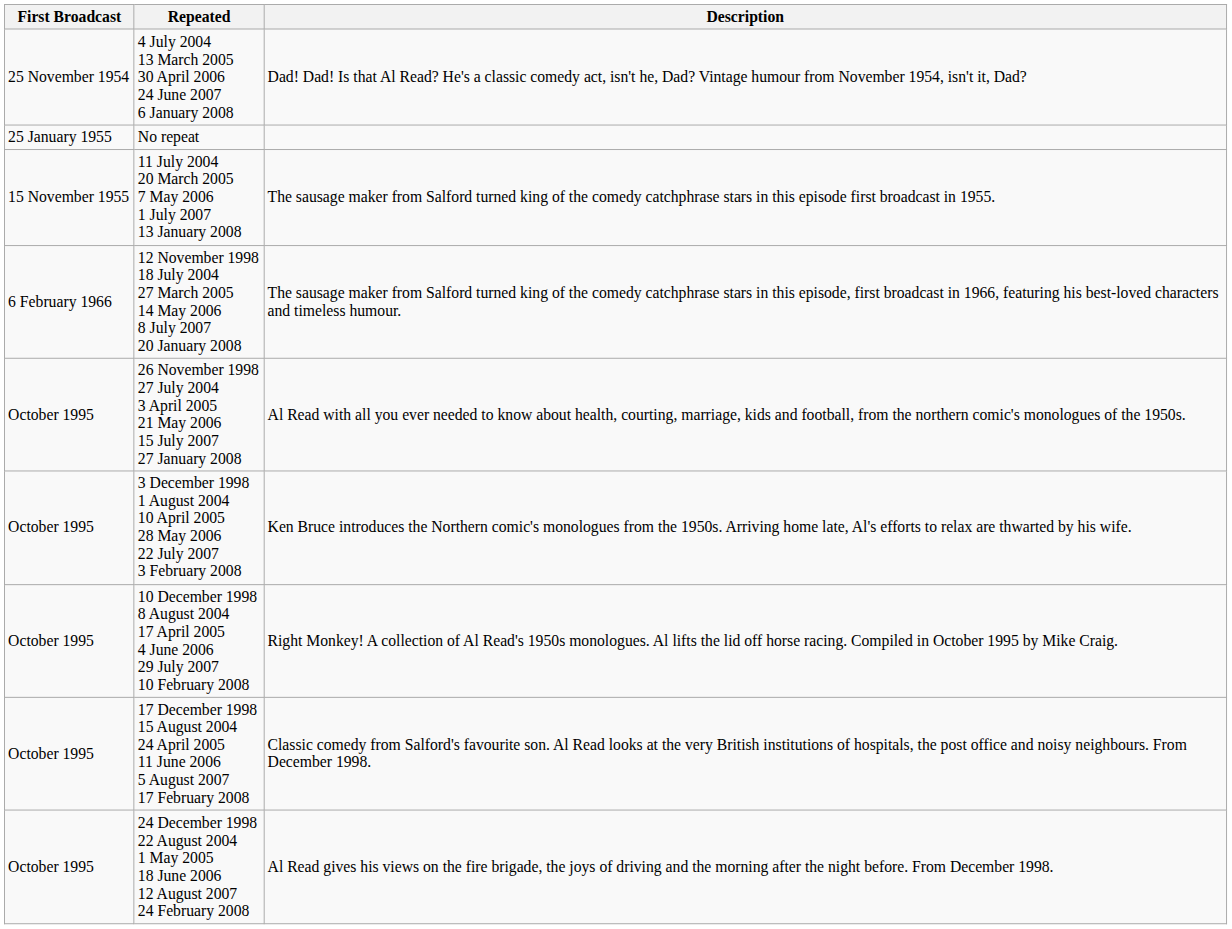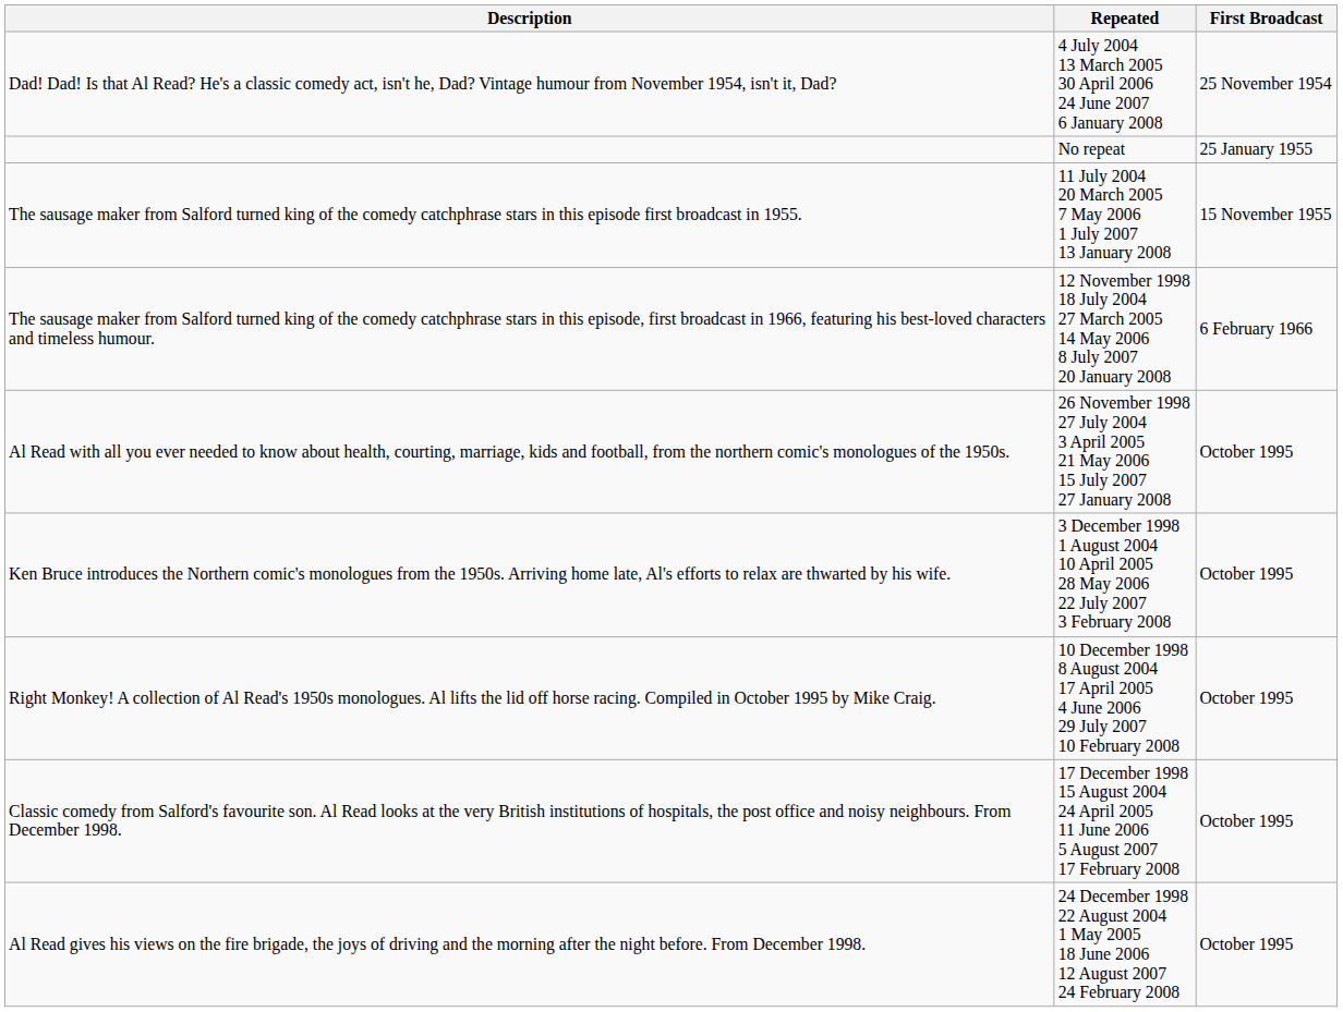 <table class="wikitable">
 <tr>
+<th>Description</th>
+<th width="125">Repeated</th>
 <th width="125">First Broadcast</th>
-<th width="125">Repeated</th>
-<th>Description</th>
 </tr>
 <tr>
+<td>Dad! Dad! Is that Al Read? He's a classic comedy act, isn't he, Dad? Vintage humour from November 1954, isn't it, Dad?</td>
+<td>4 July 2004<br>13 March 2005<br>30 April 2006<br>24 June 2007<br>6 January 2008</td>
 <td>25 November 1954</td>
-<td>4 July 2004<br>13 March 2005<br>30 April 2006<br>24 June 2007<br>6 January 2008</td>
-<td>Dad! Dad! Is that Al Read? He's a classic comedy act, isn't he, Dad? Vintage humour from November 1954, isn't it, Dad?</td>
 </tr>
 <tr>
+<td></td>
+<td>No repeat</td>
 <td>25 January 1955</td>
-<td>No repeat</td>
-<td></td>
 </tr>
 <tr>
+<td>The sausage maker from Salford turned king of the comedy catchphrase stars in this episode first broadcast in 1955.</td>
+<td>11 July 2004<br>20 March 2005<br>7 May 2006<br>1 July 2007<br>13 January 2008</td>
 <td>15 November 1955</td>
-<td>11 July 2004<br>20 March 2005<br>7 May 2006<br>1 July 2007<br>13 January 2008</td>
-<td>The sausage maker from Salford turned king of the comedy catchphrase stars in this episode first broadcast in 1955.</td>
 </tr>
 <tr>
+<td>The sausage maker from Salford turned king of the comedy catchphrase stars in this episode, first broadcast in 1966, featuring his best-loved characters and timeless humour.</td>
+<td>12 November 1998<br>18 July 2004<br>27 March 2005<br>14 May 2006<br>8 July 2007<br>20 January 2008</td>
 <td>6 February 1966</td>
-<td>12 November 1998<br>18 July 2004<br>27 March 2005<br>14 May 2006<br>8 July 2007<br>20 January 2008</td>
-<td>The sausage maker from Salford turned king of the comedy catchphrase stars in this episode, first broadcast in 1966, featuring his best-loved characters and timeless humour.</td>
 </tr>
 <tr>
+<td>Al Read with all you ever needed to know about health, courting, marriage, kids and football, from the northern comic's monologues of the 1950s.</td>
+<td>26 November 1998<br>27 July 2004<br>3 April 2005<br>21 May 2006<br>15 July 2007<br>27 January 2008</td>
 <td>October 1995</td>
-<td>26 November 1998<br>27 July 2004<br>3 April 2005<br>21 May 2006<br>15 July 2007<br>27 January 2008</td>
-<td>Al Read with all you ever needed to know about health, courting, marriage, kids and football, from the northern comic's monologues of the 1950s.</td>
 </tr>
 <tr>
+<td>Ken Bruce introduces the Northern comic's monologues from the 1950s. Arriving home late, Al's efforts to relax are thwarted by his wife.</td>
+<td>3 December 1998<br>1 August 2004<br>10 April 2005<br>28 May 2006<br>22 July 2007<br>3 February 2008</td>
 <td>October 1995</td>
-<td>3 December 1998<br>1 August 2004<br>10 April 2005<br>28 May 2006<br>22 July 2007<br>3 February 2008</td>
-<td>Ken Bruce introduces the Northern comic's monologues from the 1950s. Arriving home late, Al's efforts to relax are thwarted by his wife.</td>
 </tr>
 <tr>
+<td>Right Monkey! A collection of Al Read's 1950s monologues. Al lifts the lid off horse racing. Compiled in October 1995 by Mike Craig.<br></td>
+<td>10 December 1998<br>8 August 2004<br>17 April 2005<br>4 June 2006<br>29 July 2007<br>10 February 2008</td>
 <td>October 1995</td>
-<td>10 December 1998<br>8 August 2004<br>17 April 2005<br>4 June 2006<br>29 July 2007<br>10 February 2008</td>
-<td>Right Monkey! A collection of Al Read's 1950s monologues. Al lifts the lid off horse racing. Compiled in October 1995 by Mike Craig.<br></td>
 </tr>
 <tr>
+<td>Classic comedy from Salford's favourite son. Al Read looks at the very British institutions of hospitals, the post office and noisy neighbours. From December 1998.</td>
+<td>17 December 1998<br>15 August 2004<br>24 April 2005<br>11 June 2006<br>5 August 2007<br>17 February 2008</td>
 <td>October 1995</td>
-<td>17 December 1998<br>15 August 2004<br>24 April 2005<br>11 June 2006<br>5 August 2007<br>17 February 2008</td>
-<td>Classic comedy from Salford's favourite son. Al Read looks at the very British institutions of hospitals, the post office and noisy neighbours. From December 1998.</td>
 </tr>
 <tr>
+<td>Al Read gives his views on the fire brigade, the joys of driving and the morning after the night before. From December 1998.</td>
+<td>24 December 1998<br>22 August 2004<br>1 May 2005<br>18 June 2006<br>12 August 2007<br>24 February 2008</td>
 <td>October 1995</td>
-<td>24 December 1998<br>22 August 2004<br>1 May 2005<br>18 June 2006<br>12 August 2007<br>24 February 2008</td>
-<td>Al Read gives his views on the fire brigade, the joys of driving and the morning after the night before. From December 1998.</td>
 </tr>
 </table>
